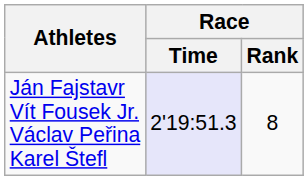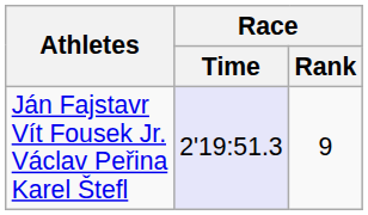 <table class="wikitable" border="1" style="font-size:90%">
 <tr>
 <th rowspan=2>Athletes</th>
 <th colspan=2>Race</th>
 </tr>
 <tr>
 <th>Time</th>
 <th>Rank</th>
 </tr>
 <tr>
 <td><a href='#'>Ján Fajstavr</a><br><a href='#'>Vít Fousek Jr.</a><br><a href='#'>Václav Peřina</a><br><a href='#'>Karel Štefl</a></td>
 <td align=center style="background: lavender;">2'19:51.3</td>
-<td align=center>8</td>
+<td align=center>9</td>
 </tr>
 </table>
